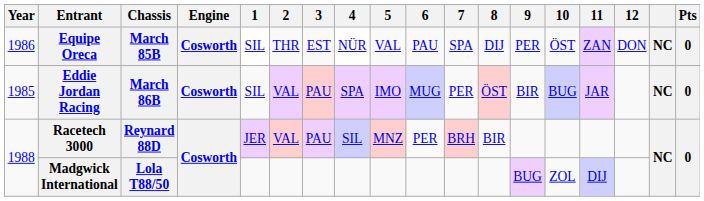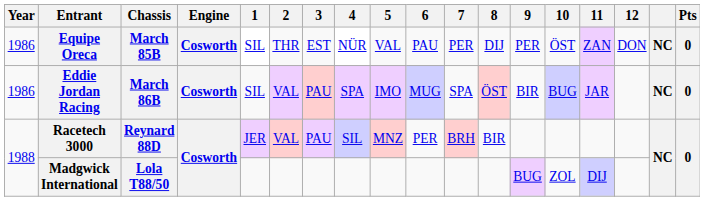 <table class="wikitable" style="text-align:center; font-size:90%">
 <tr>
 <th>Year</th>
 <th>Entrant</th>
 <th>Chassis</th>
 <th>Engine</th>
 <th>1</th>
 <th>2</th>
 <th>3</th>
 <th>4</th>
 <th>5</th>
 <th>6</th>
 <th>7</th>
 <th>8</th>
 <th>9</th>
 <th>10</th>
 <th>11</th>
 <th>12</th>
 <th></th>
 <th>Pts</th>
 </tr>
 <tr>
 <td><a href='#'>1986</a></td>
 <th><a href='#'>Equipe Oreca</a></th>
 <th><a href='#'>March 85B</a></th>
 <th><a href='#'>Cosworth</a></th>
 <td style="background:#FFFFFF;"><a href='#'>SIL</a><br></td>
 <td><a href='#'>THR</a></td>
 <td><a href='#'>EST</a></td>
 <td style="background:#FFFFFF;"><a href='#'>NÜR</a><br></td>
 <td><a href='#'>VAL</a></td>
 <td><a href='#'>PAU</a></td>
-<td><a href='#'>SPA</a></td>
+<td><a href='#'>PER</a></td>
 <td><a href='#'>DIJ</a></td>
 <td><a href='#'>PER</a></td>
 <td><a href='#'>ÖST</a></td>
 <td style="background:#EFCFFF;"><a href='#'>ZAN</a><br></td>
 <td><a href='#'>DON</a></td>
 <th>NC</th>
 <th>0</th>
 </tr>
 <tr>
-<td><a href='#'>1985</a></td>
+<td><a href='#'>1986</a></td>
 <th><a href='#'>Eddie Jordan Racing</a></th>
 <th><a href='#'>March 86B</a></th>
 <th><a href='#'>Cosworth</a></th>
 <td><a href='#'>SIL</a></td>
 <td style="background:#EFCFFF;"><a href='#'>VAL</a><br></td>
 <td style="background:#FFCFCF;"><a href='#'>PAU</a><br></td>
 <td style="background:#EFCFFF;"><a href='#'>SPA</a><br></td>
 <td style="background:#EFCFFF;"><a href='#'>IMO</a><br></td>
 <td style="background:#CFCFFF;"><a href='#'>MUG</a><br></td>
-<td><a href='#'>PER</a></td>
+<td><a href='#'>SPA</a></td>
 <td style="background:#FFCFCF;"><a href='#'>ÖST</a><br></td>
 <td><a href='#'>BIR</a></td>
 <td style="background:#CFCFFF;"><a href='#'>BUG</a><br></td>
 <td style="background:#EFCFFF;"><a href='#'>JAR</a><br></td>
 <td></td>
 <th>NC</th>
 <th>0</th>
 </tr>
 <tr>
 <td rowspan=2><a href='#'>1988</a></td>
 <th>Racetech 3000</th>
 <th><a href='#'>Reynard 88D</a></th>
 <th rowspan=2><a href='#'>Cosworth</a></th>
 <td style="background:#EFCFFF;"><a href='#'>JER</a><br></td>
 <td style="background:#FFCFCF;"><a href='#'>VAL</a><br></td>
 <td style="background:#EFCFFF;"><a href='#'>PAU</a><br></td>
 <td style="background:#CFCFFF;"><a href='#'>SIL</a><br></td>
 <td style="background:#FFCFCF;"><a href='#'>MNZ</a><br></td>
 <td><a href='#'>PER</a></td>
 <td style="background:#FFCFCF;"><a href='#'>BRH</a><br></td>
 <td><a href='#'>BIR</a></td>
 <td></td>
 <td></td>
 <td></td>
 <td></td>
 <th rowspan=2>NC</th>
 <th rowspan=2>0</th>
 </tr>
 <tr>
 <th>Madgwick International</th>
 <th><a href='#'>Lola T88/50</a></th>
 <td></td>
 <td></td>
 <td></td>
 <td></td>
 <td></td>
 <td></td>
 <td></td>
 <td></td>
 <td style="background:#EFCFFF;"><a href='#'>BUG</a><br></td>
 <td><a href='#'>ZOL</a></td>
 <td style="background:#CFCFFF;"><a href='#'>DIJ</a><br></td>
 <td></td>
 </tr>
 </table>
